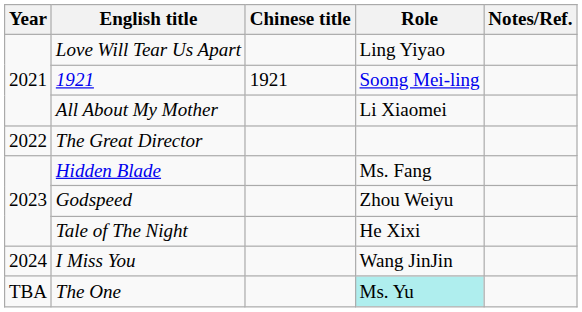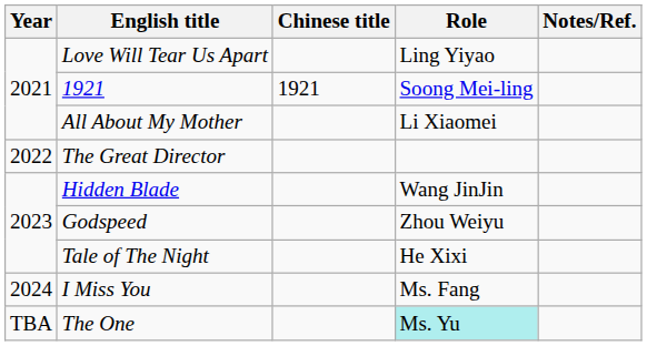 <table class="wikitable sortable">
 <tr>
 <th>Year</th>
 <th>English title</th>
 <th>Chinese title</th>
 <th>Role</th>
 <th>Notes/Ref.</th>
 </tr>
 <tr>
 <td rowspan="3">2021</td>
 <td><em>Love Will Tear Us Apart</em></td>
 <td></td>
 <td>Ling Yiyao</td>
 <td></td>
 </tr>
 <tr>
 <td><em><a href='#'>1921</a></em></td>
 <td>1921</td>
 <td><a href='#'>Soong Mei-ling</a></td>
 <td></td>
 </tr>
 <tr>
 <td><em>All About My Mother</em></td>
 <td></td>
 <td>Li Xiaomei</td>
 <td></td>
 </tr>
 <tr>
 <td scope="row">2022</td>
 <td><em>The Great Director</em></td>
 <td></td>
 <td></td>
 <td></td>
 </tr>
 <tr |rowspan="3" scope="row">
 <td rowspan="3">2023</td>
 <td><em><a href='#'>Hidden Blade</a></em></td>
 <td></td>
-<td>Ms. Fang</td>
+<td>Wang JinJin</td>
 <td></td>
 </tr>
 <tr>
 <td><em>Godspeed</em></td>
 <td></td>
 <td>Zhou Weiyu</td>
 <td></td>
 </tr>
 <tr>
 <td><em>Tale of The Night</em></td>
 <td></td>
 <td>He Xixi</td>
 <td></td>
 </tr>
 <tr>
 <td rowspan="1" scope="row">2024</td>
 <td><em>I Miss You</em></td>
 <td></td>
-<td>Wang JinJin</td>
+<td>Ms. Fang</td>
 <td></td>
 </tr>
 <tr>
 <td rowspan="1">TBA</td>
 <td><em>The One</em></td>
 <td></td>
 <td style="background: paleturquoise;">Ms. Yu</td>
 <td></td>
 </tr>
 </table>
